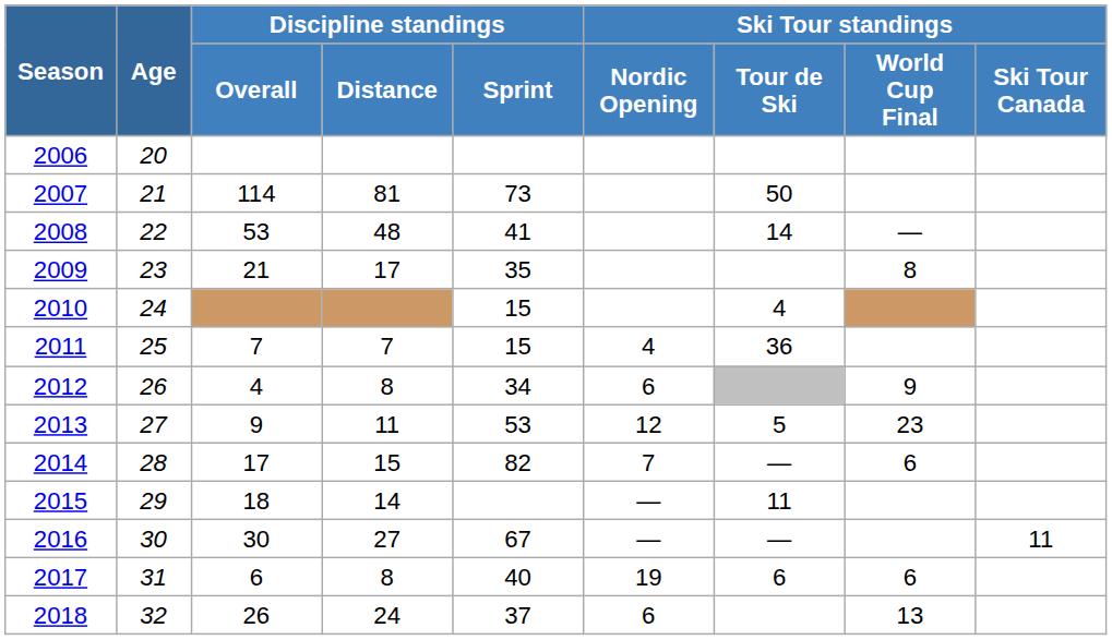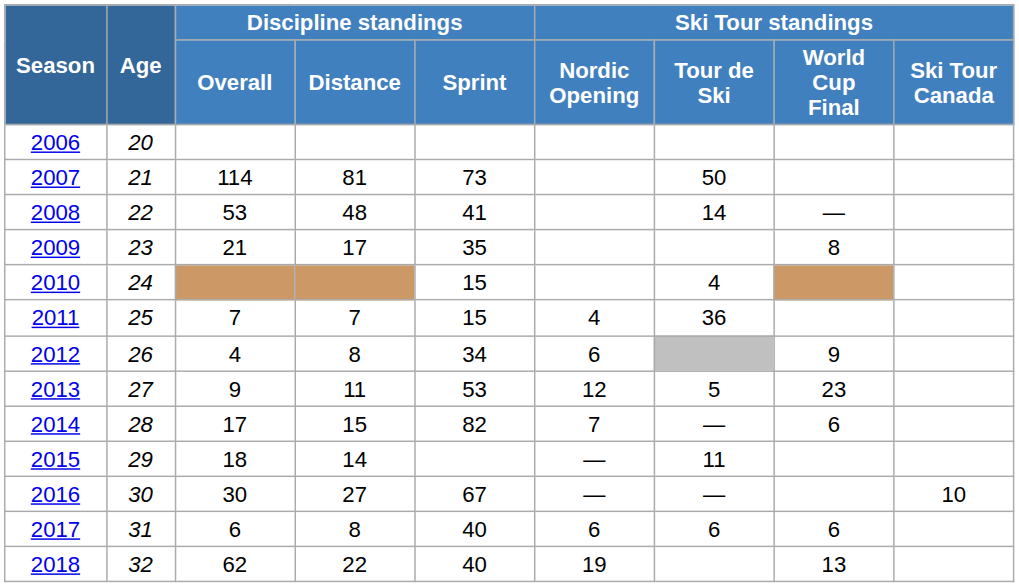 <table class="wikitable" style="font-size:95%; text-align:center; border:grey solid 1px; border-collapse:collapse; background:#ffffff;">
 <tr>
 <th style="background-color:#369; color:white; width:60px;" rowspan="2"> Season </th>
 <th style="background-color:#369; color:white; width:40px;" rowspan="2"> Age </th>
 <th style="background-color:#4180be; color:white;" colspan="3">Discipline standings</th>
 <th style="background-color:#4180be; color:white;" colspan="4">Ski Tour standings</th>
 </tr>
 <tr>
 <th style="background-color:#4180be; color:white; width:75px;">Overall</th>
 <th style="background-color:#4180be; color:white; width:75px;">Distance</th>
 <th style="background-color:#4180be; color:white; width:75px;">Sprint</th>
 <th style="background-color:#4180be; color:white; width:75px;">Nordic<br>Opening</th>
 <th style="background-color:#4180be; color:white; width:75px;">Tour de<br>Ski</th>
 <th style="background-color:#4180be; color:white; width:75px;">World Cup<br>Final</th>
 <th style="background-color:#4180be; color:white; width:75px;">Ski Tour<br>Canada</th>
 </tr>
 <tr>
 <td><a href='#'>2006</a></td>
 <td><em>20</em></td>
 <td></td>
 <td></td>
 <td></td>
 <td></td>
 <td></td>
 <td></td>
 <td></td>
 </tr>
 <tr>
 <td><a href='#'>2007</a></td>
 <td><em>21</em></td>
 <td>114</td>
 <td>81</td>
 <td>73</td>
 <td></td>
 <td>50</td>
 <td></td>
 <td></td>
 </tr>
 <tr>
 <td><a href='#'>2008</a></td>
 <td><em>22</em></td>
 <td>53</td>
 <td>48</td>
 <td>41</td>
 <td></td>
 <td>14</td>
 <td>—</td>
 <td></td>
 </tr>
 <tr>
 <td><a href='#'>2009</a></td>
 <td><em>23</em></td>
 <td>21</td>
 <td>17</td>
 <td>35</td>
 <td></td>
 <td></td>
 <td>8</td>
 <td></td>
 </tr>
 <tr>
 <td><a href='#'>2010</a></td>
 <td><em>24</em></td>
 <td style="background:#c96;"></td>
 <td style="background:#c96;"></td>
 <td>15</td>
 <td></td>
 <td>4</td>
 <td style="background:#c96;"></td>
 <td></td>
 </tr>
 <tr>
 <td><a href='#'>2011</a></td>
 <td><em>25</em></td>
 <td>7</td>
 <td>7</td>
 <td>15</td>
 <td>4</td>
 <td>36</td>
 <td></td>
 <td></td>
 </tr>
 <tr>
 <td><a href='#'>2012</a></td>
 <td><em>26</em></td>
 <td>4</td>
 <td>8</td>
 <td>34</td>
 <td>6</td>
 <td style="background:silver;"></td>
 <td>9</td>
 <td></td>
 </tr>
 <tr>
 <td><a href='#'>2013</a></td>
 <td><em>27</em></td>
 <td>9</td>
 <td>11</td>
 <td>53</td>
 <td>12</td>
 <td>5</td>
 <td>23</td>
 <td></td>
 </tr>
 <tr>
 <td><a href='#'>2014</a></td>
 <td><em>28</em></td>
 <td>17</td>
 <td>15</td>
 <td>82</td>
 <td>7</td>
 <td>—</td>
 <td>6</td>
 <td></td>
 </tr>
 <tr>
 <td><a href='#'>2015</a></td>
 <td><em>29</em></td>
 <td>18</td>
 <td>14</td>
 <td></td>
 <td>—</td>
 <td>11</td>
 <td></td>
 <td></td>
 </tr>
 <tr>
 <td><a href='#'>2016</a></td>
 <td><em>30</em></td>
 <td>30</td>
 <td>27</td>
 <td>67</td>
 <td>—</td>
 <td>—</td>
 <td></td>
-<td>11</td>
+<td>10</td>
 </tr>
 <tr>
 <td><a href='#'>2017</a></td>
 <td><em>31</em></td>
 <td>6</td>
 <td>8</td>
 <td>40</td>
-<td>19</td>
+<td>6</td>
 <td>6</td>
 <td>6</td>
 <td></td>
 </tr>
 <tr>
 <td><a href='#'>2018</a></td>
 <td><em>32</em></td>
-<td>26</td>
-<td>24</td>
-<td>37</td>
-<td>6</td>
+<td>62</td>
+<td>22</td>
+<td>40</td>
+<td>19</td>
 <td></td>
 <td>13</td>
 <td></td>
 </tr>
 </table>
